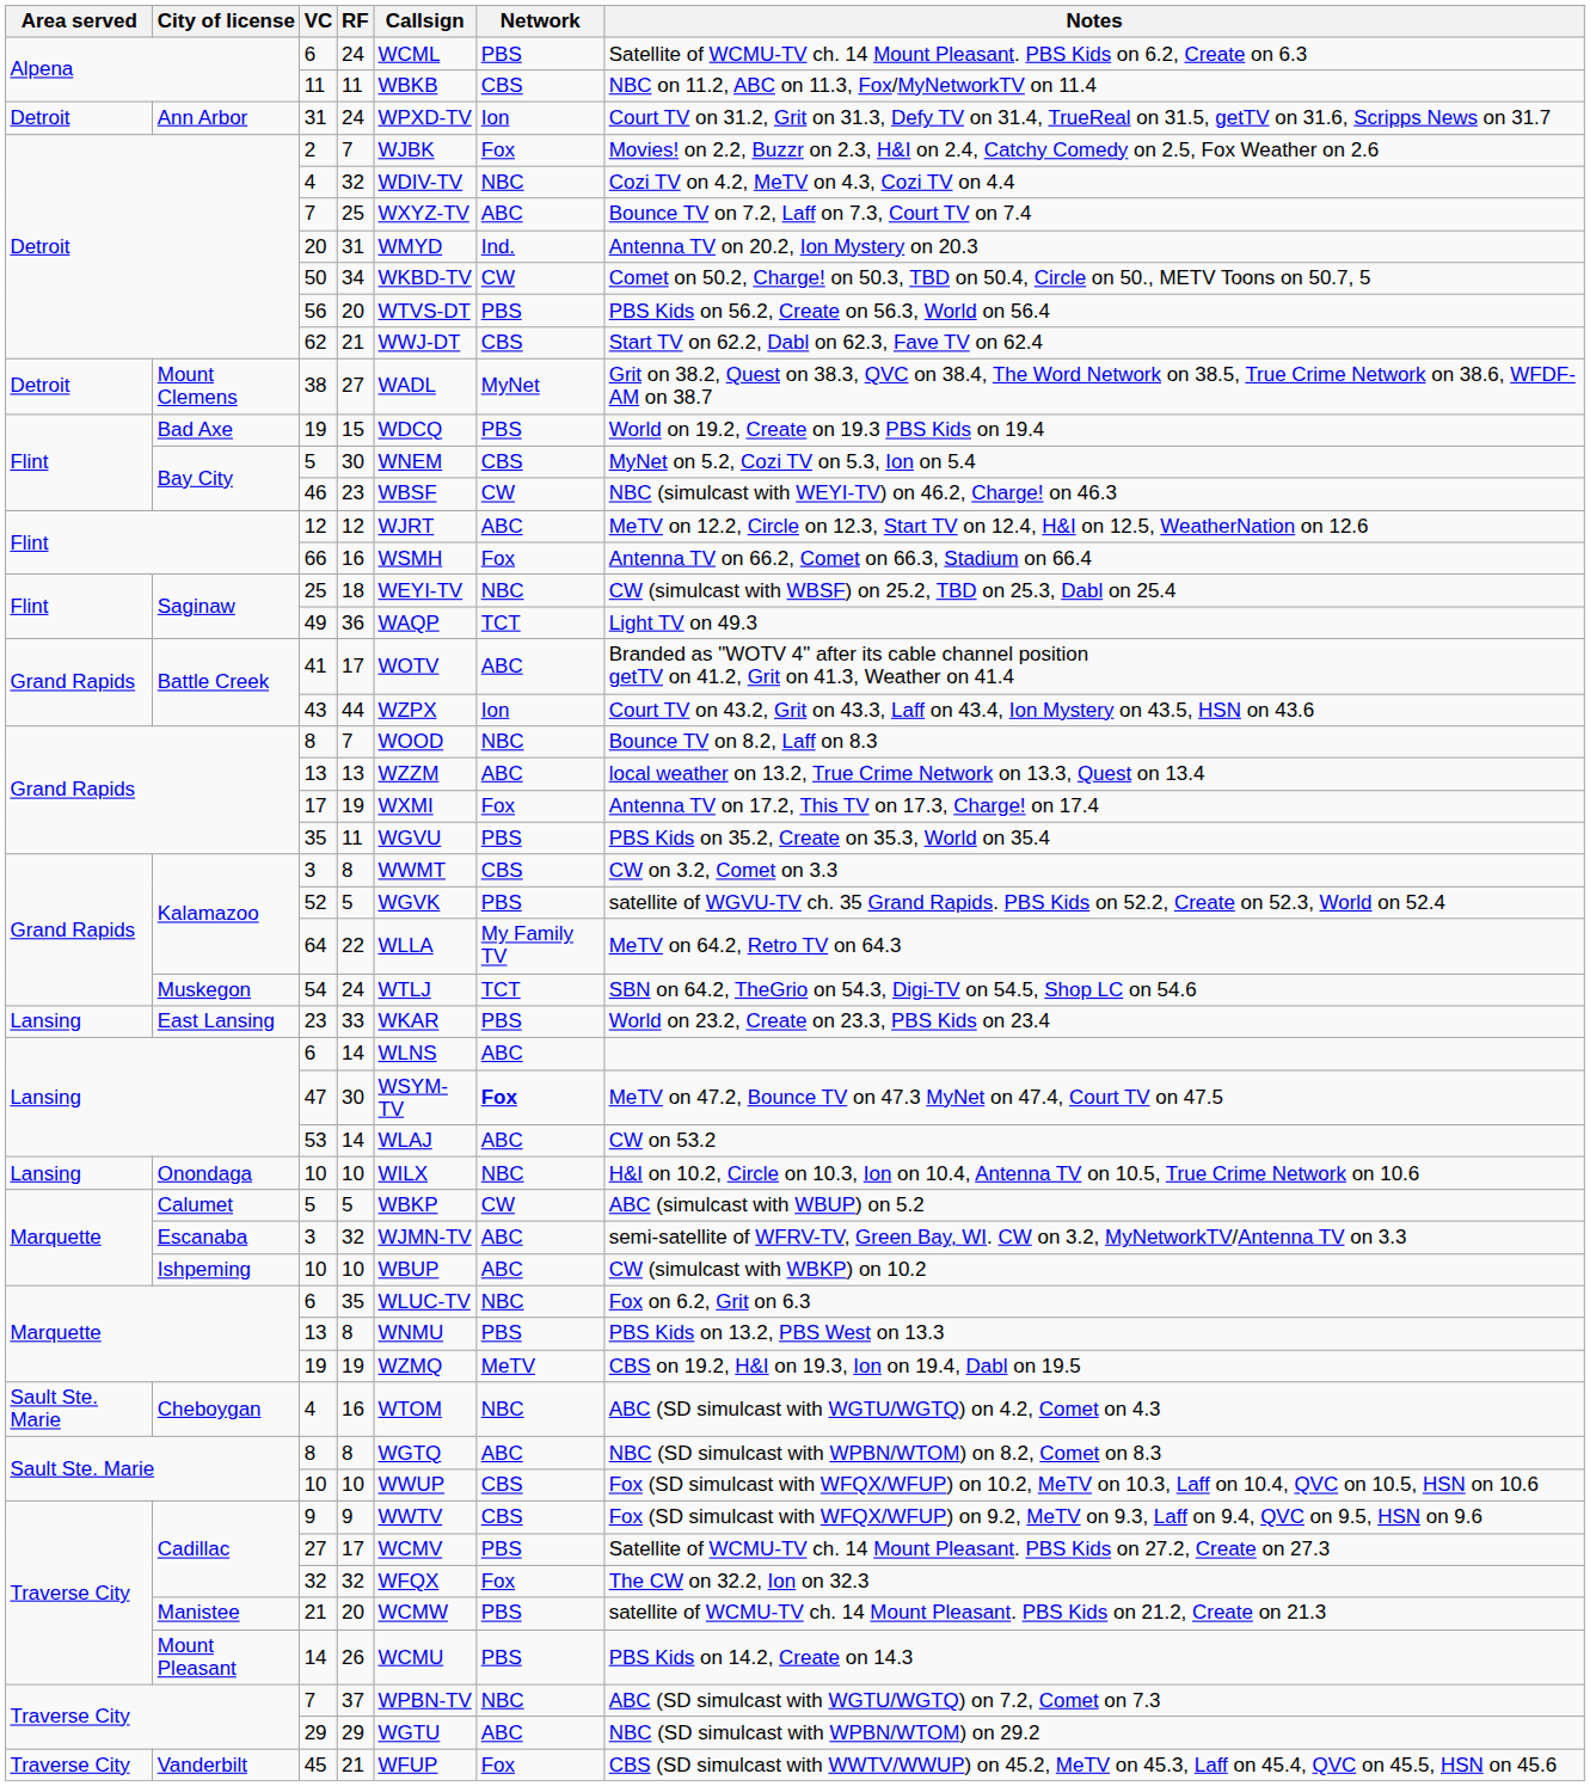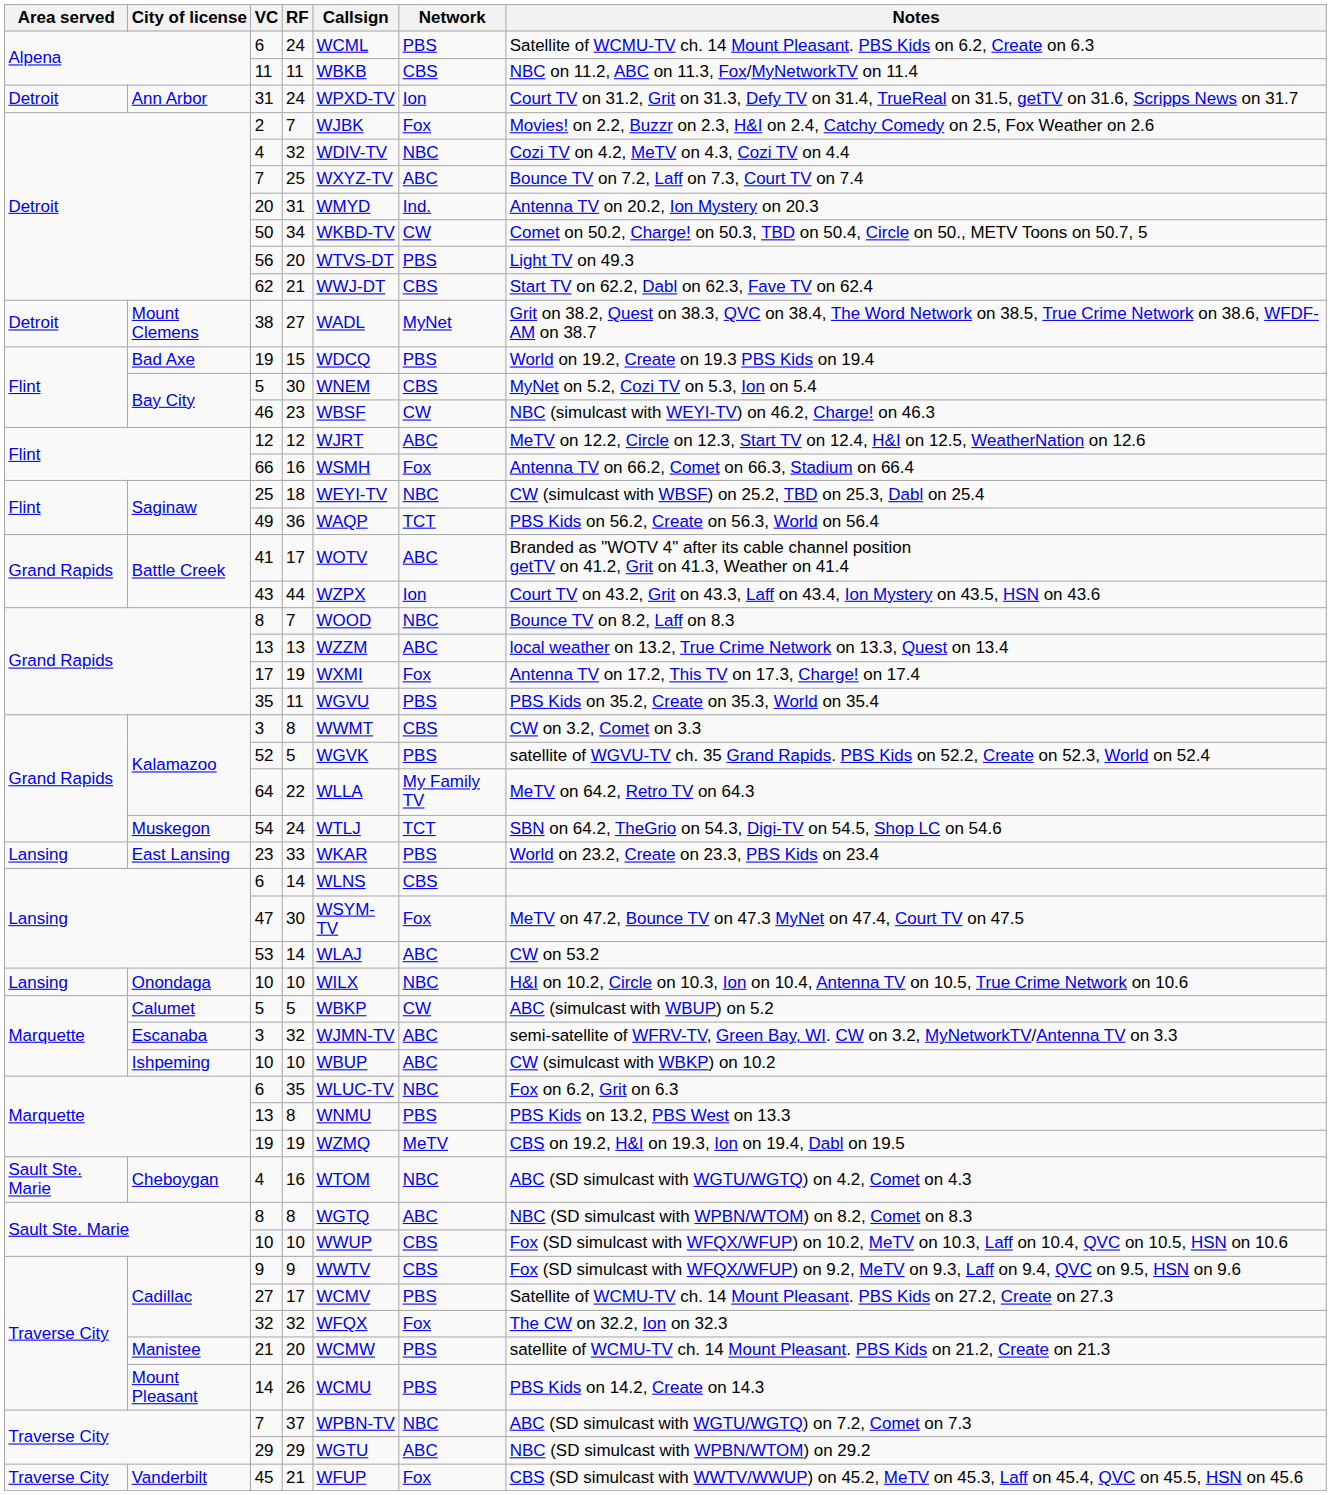 <table class="sortable wikitable">
 <tr>
 <th>Area served</th>
 <th>City of license</th>
 <th>VC</th>
 <th>RF</th>
 <th>Callsign</th>
 <th>Network</th>
 <th class="unsortable">Notes</th>
 </tr>
 <tr>
 <td colspan="2" rowspan="2"><a href='#'>Alpena</a></td>
 <td>6</td>
 <td>24</td>
 <td><a href='#'>WCML</a></td>
 <td><a href='#'>PBS</a></td>
 <td>Satellite of <a href='#'>WCMU-TV</a> ch. 14 <a href='#'>Mount Pleasant</a>. <a href='#'>PBS Kids</a> on 6.2, <a href='#'>Create</a> on 6.3</td>
 </tr>
 <tr>
 <td>11</td>
 <td>11</td>
 <td><a href='#'>WBKB</a></td>
 <td><a href='#'>CBS</a></td>
 <td><a href='#'>NBC</a> on 11.2, <a href='#'>ABC</a> on 11.3, <a href='#'>Fox</a>/<a href='#'>MyNetworkTV</a> on 11.4</td>
 </tr>
 <tr>
 <td><a href='#'>Detroit</a></td>
 <td><a href='#'>Ann Arbor</a></td>
 <td>31</td>
 <td>24</td>
 <td><a href='#'>WPXD-TV</a></td>
 <td><a href='#'>Ion</a></td>
 <td><a href='#'>Court TV</a> on 31.2, <a href='#'>Grit</a> on 31.3, <a href='#'>Defy TV</a> on 31.4, <a href='#'>TrueReal</a> on 31.5, <a href='#'>getTV</a> on 31.6, <a href='#'>Scripps News</a> on 31.7</td>
 </tr>
 <tr>
 <td colspan="2" rowspan="7"><a href='#'>Detroit</a></td>
 <td>2</td>
 <td>7</td>
 <td><a href='#'>WJBK</a></td>
 <td><a href='#'>Fox</a></td>
 <td><a href='#'>Movies!</a> on 2.2, <a href='#'>Buzzr</a> on 2.3, <a href='#'>H&I</a> on 2.4, <a href='#'>Catchy Comedy</a> on 2.5, Fox Weather on 2.6</td>
 </tr>
 <tr>
 <td>4</td>
 <td>32</td>
 <td><a href='#'>WDIV-TV</a></td>
 <td><a href='#'>NBC</a></td>
 <td><a href='#'>Cozi TV</a> on 4.2, <a href='#'>MeTV</a> on 4.3, <a href='#'>Cozi TV</a> on 4.4</td>
 </tr>
 <tr>
 <td>7</td>
 <td>25</td>
 <td><a href='#'>WXYZ-TV</a></td>
 <td><a href='#'>ABC</a></td>
 <td><a href='#'>Bounce TV</a> on 7.2, <a href='#'>Laff</a> on 7.3, <a href='#'>Court TV</a> on 7.4</td>
 </tr>
 <tr>
 <td>20</td>
 <td>31</td>
 <td><a href='#'>WMYD</a></td>
 <td><a href='#'>Ind.</a></td>
 <td><a href='#'>Antenna TV</a> on 20.2, <a href='#'>Ion Mystery</a> on 20.3</td>
 </tr>
 <tr>
 <td>50</td>
 <td>34</td>
 <td><a href='#'>WKBD-TV</a></td>
 <td><a href='#'>CW</a></td>
 <td><a href='#'>Comet</a> on 50.2, <a href='#'>Charge!</a> on 50.3, <a href='#'>TBD</a> on 50.4, <a href='#'>Circle</a> on 50., METV Toons on 50.7, 5</td>
 </tr>
 <tr>
 <td>56</td>
 <td>20</td>
 <td><a href='#'>WTVS-DT</a></td>
 <td><a href='#'>PBS</a></td>
-<td><a href='#'>PBS Kids</a> on 56.2, <a href='#'>Create</a> on 56.3, <a href='#'>World</a> on 56.4</td>
+<td><a href='#'>Light TV</a> on 49.3</td>
 </tr>
 <tr>
 <td>62</td>
 <td>21</td>
 <td><a href='#'>WWJ-DT</a></td>
 <td><a href='#'>CBS</a></td>
 <td><a href='#'>Start TV</a> on 62.2, <a href='#'>Dabl</a> on 62.3, <a href='#'>Fave TV</a> on 62.4</td>
 </tr>
 <tr>
 <td><a href='#'>Detroit</a></td>
 <td><a href='#'>Mount Clemens</a></td>
 <td>38</td>
 <td>27</td>
 <td><a href='#'>WADL</a></td>
 <td><a href='#'>MyNet</a></td>
 <td><a href='#'>Grit</a> on 38.2, <a href='#'>Quest</a> on 38.3, <a href='#'>QVC</a> on 38.4, <a href='#'>The Word Network</a> on 38.5, <a href='#'>True Crime Network</a> on 38.6, <a href='#'>WFDF-AM</a> on 38.7</td>
 </tr>
 <tr>
 <td colspan="1" rowspan="3"><a href='#'>Flint</a></td>
 <td><a href='#'>Bad Axe</a></td>
 <td>19</td>
 <td>15</td>
 <td><a href='#'>WDCQ</a></td>
 <td><a href='#'>PBS</a></td>
 <td><a href='#'>World</a> on 19.2, <a href='#'>Create</a> on 19.3 <a href='#'>PBS Kids</a> on 19.4</td>
 </tr>
 <tr>
 <td colspan="1" rowspan="2"><a href='#'>Bay City</a></td>
 <td>5</td>
 <td>30</td>
 <td><a href='#'>WNEM</a></td>
 <td><a href='#'>CBS</a></td>
 <td><a href='#'>MyNet</a> on 5.2, <a href='#'>Cozi TV</a> on 5.3, <a href='#'>Ion</a> on 5.4</td>
 </tr>
 <tr>
 <td>46</td>
 <td>23</td>
 <td><a href='#'>WBSF</a></td>
 <td><a href='#'>CW</a></td>
 <td><a href='#'>NBC</a> (simulcast with <a href='#'>WEYI-TV</a>) on 46.2, <a href='#'>Charge!</a> on 46.3</td>
 </tr>
 <tr>
 <td colspan="2" rowspan="2"><a href='#'>Flint</a></td>
 <td>12</td>
 <td>12</td>
 <td><a href='#'>WJRT</a></td>
 <td><a href='#'>ABC</a></td>
 <td><a href='#'>MeTV</a> on 12.2, <a href='#'>Circle</a> on 12.3, <a href='#'>Start TV</a> on 12.4, <a href='#'>H&I</a> on 12.5, <a href='#'>WeatherNation</a> on 12.6</td>
 </tr>
 <tr>
 <td>66</td>
 <td>16</td>
 <td><a href='#'>WSMH</a></td>
 <td><a href='#'>Fox</a></td>
 <td><a href='#'>Antenna TV</a> on 66.2, <a href='#'>Comet</a> on 66.3, <a href='#'>Stadium</a> on 66.4</td>
 </tr>
 <tr>
 <td colspan="1" rowspan="2"><a href='#'>Flint</a></td>
 <td colspan="1" rowspan="2"><a href='#'>Saginaw</a></td>
 <td>25</td>
 <td>18</td>
 <td><a href='#'>WEYI-TV</a></td>
 <td><a href='#'>NBC</a></td>
 <td><a href='#'>CW</a> (simulcast with <a href='#'>WBSF</a>) on 25.2, <a href='#'>TBD</a> on 25.3, <a href='#'>Dabl</a> on 25.4</td>
 </tr>
 <tr>
 <td>49</td>
 <td>36</td>
 <td><a href='#'>WAQP</a></td>
 <td><a href='#'>TCT</a></td>
-<td><a href='#'>Light TV</a> on 49.3</td>
+<td><a href='#'>PBS Kids</a> on 56.2, <a href='#'>Create</a> on 56.3, <a href='#'>World</a> on 56.4</td>
 </tr>
 <tr>
 <td colspan="1" rowspan="2"><a href='#'>Grand Rapids</a></td>
 <td colspan="1" rowspan="2"><a href='#'>Battle Creek</a></td>
 <td>41</td>
 <td>17</td>
 <td><a href='#'>WOTV</a></td>
 <td><a href='#'>ABC</a></td>
 <td>Branded as "WOTV 4" after its cable channel position<br><a href='#'>getTV</a> on 41.2, <a href='#'>Grit</a> on 41.3, Weather on 41.4</td>
 </tr>
 <tr>
 <td>43</td>
 <td>44</td>
 <td><a href='#'>WZPX</a></td>
 <td><a href='#'>Ion</a></td>
 <td><a href='#'>Court TV</a> on 43.2, <a href='#'>Grit</a> on 43.3, <a href='#'>Laff</a> on 43.4, <a href='#'>Ion Mystery</a> on 43.5, <a href='#'>HSN</a> on 43.6</td>
 </tr>
 <tr>
 <td colspan="2" rowspan="4"><a href='#'>Grand Rapids</a></td>
 <td>8</td>
 <td>7</td>
 <td><a href='#'>WOOD</a></td>
 <td><a href='#'>NBC</a></td>
 <td><a href='#'>Bounce TV</a> on 8.2, <a href='#'>Laff</a> on 8.3</td>
 </tr>
 <tr>
 <td>13</td>
 <td>13</td>
 <td><a href='#'>WZZM</a></td>
 <td><a href='#'>ABC</a></td>
 <td><a href='#'>local weather</a> on 13.2, <a href='#'>True Crime Network</a> on 13.3, <a href='#'>Quest</a> on 13.4</td>
 </tr>
 <tr>
 <td>17</td>
 <td>19</td>
 <td><a href='#'>WXMI</a></td>
 <td><a href='#'>Fox</a></td>
 <td><a href='#'>Antenna TV</a> on 17.2, <a href='#'>This TV</a> on 17.3, <a href='#'>Charge!</a> on 17.4</td>
 </tr>
 <tr>
 <td>35</td>
 <td>11</td>
 <td><a href='#'>WGVU</a></td>
 <td><a href='#'>PBS</a></td>
 <td><a href='#'>PBS Kids</a> on 35.2, <a href='#'>Create</a> on 35.3, <a href='#'>World</a> on 35.4</td>
 </tr>
 <tr>
 <td colspan="1" rowspan="4"><a href='#'>Grand Rapids</a></td>
 <td colspan="1" rowspan="3"><a href='#'>Kalamazoo</a></td>
 <td>3</td>
 <td>8</td>
 <td><a href='#'>WWMT</a></td>
 <td><a href='#'>CBS</a></td>
 <td><a href='#'>CW</a> on 3.2, <a href='#'>Comet</a> on 3.3</td>
 </tr>
 <tr>
 <td>52</td>
 <td>5</td>
 <td><a href='#'>WGVK</a></td>
 <td><a href='#'>PBS</a></td>
 <td>satellite of <a href='#'>WGVU-TV</a> ch. 35 <a href='#'>Grand Rapids</a>. <a href='#'>PBS Kids</a> on 52.2, <a href='#'>Create</a> on 52.3, <a href='#'>World</a> on 52.4</td>
 </tr>
 <tr>
 <td>64</td>
 <td>22</td>
 <td><a href='#'>WLLA</a></td>
 <td><a href='#'>My Family TV</a></td>
 <td><a href='#'>MeTV</a> on 64.2, <a href='#'>Retro TV</a> on 64.3</td>
 </tr>
 <tr>
 <td><a href='#'>Muskegon</a></td>
 <td>54</td>
 <td>24</td>
 <td><a href='#'>WTLJ</a></td>
 <td><a href='#'>TCT</a></td>
 <td><a href='#'>SBN</a> on 64.2, <a href='#'>TheGrio</a> on 54.3, <a href='#'>Digi-TV</a> on 54.5, <a href='#'>Shop LC</a> on 54.6</td>
 </tr>
 <tr>
 <td><a href='#'>Lansing</a></td>
 <td><a href='#'>East Lansing</a></td>
 <td>23</td>
 <td>33</td>
 <td><a href='#'>WKAR</a></td>
 <td><a href='#'>PBS</a></td>
 <td><a href='#'>World</a> on 23.2, <a href='#'>Create</a> on 23.3, <a href='#'>PBS Kids</a> on 23.4</td>
 </tr>
 <tr>
 <td colspan="2" rowspan="3"><a href='#'>Lansing</a></td>
 <td>6</td>
 <td>14</td>
 <td><a href='#'>WLNS</a></td>
-<td><a href='#'>ABC</a></td>
+<td><a href='#'>CBS</a></td>
 <td></td>
 </tr>
 <tr>
 <td>47</td>
 <td>30</td>
 <td><a href='#'>WSYM-TV</a></td>
-<td><strong><a href='#'>Fox</a></strong></td>
+<td><a href='#'>Fox</a></td>
 <td><a href='#'>MeTV</a> on 47.2, <a href='#'>Bounce TV</a> on 47.3 <a href='#'>MyNet</a> on 47.4, <a href='#'>Court TV</a> on 47.5</td>
 </tr>
 <tr>
 <td>53</td>
 <td>14</td>
 <td><a href='#'>WLAJ</a></td>
 <td><a href='#'>ABC</a></td>
 <td><a href='#'>CW</a> on 53.2</td>
 </tr>
 <tr>
 <td><a href='#'>Lansing</a></td>
 <td><a href='#'>Onondaga</a></td>
 <td>10</td>
 <td>10</td>
 <td><a href='#'>WILX</a></td>
 <td><a href='#'>NBC</a></td>
 <td><a href='#'>H&I</a> on 10.2, <a href='#'>Circle</a> on 10.3, <a href='#'>Ion</a> on 10.4, <a href='#'>Antenna TV</a> on 10.5, <a href='#'>True Crime Network</a> on 10.6</td>
 </tr>
 <tr>
 <td colspan="1" rowspan="3"><a href='#'>Marquette</a></td>
 <td><a href='#'>Calumet</a></td>
 <td>5</td>
 <td>5</td>
 <td><a href='#'>WBKP</a></td>
 <td><a href='#'>CW</a></td>
 <td><a href='#'>ABC</a> (simulcast with <a href='#'>WBUP</a>) on 5.2</td>
 </tr>
 <tr>
 <td><a href='#'>Escanaba</a></td>
 <td>3</td>
 <td>32</td>
 <td><a href='#'>WJMN-TV</a></td>
 <td><a href='#'>ABC</a></td>
 <td>semi-satellite of <a href='#'>WFRV-TV</a>, <a href='#'>Green Bay, WI</a>. <a href='#'>CW</a> on 3.2, <a href='#'>MyNetworkTV</a>/<a href='#'>Antenna TV</a> on 3.3</td>
 </tr>
 <tr>
 <td><a href='#'>Ishpeming</a></td>
 <td>10</td>
 <td>10</td>
 <td><a href='#'>WBUP</a></td>
 <td><a href='#'>ABC</a></td>
 <td><a href='#'>CW</a> (simulcast with <a href='#'>WBKP</a>) on 10.2</td>
 </tr>
 <tr>
 <td colspan="2" rowspan="3"><a href='#'>Marquette</a></td>
 <td>6</td>
 <td>35</td>
 <td><a href='#'>WLUC-TV</a></td>
 <td><a href='#'>NBC</a></td>
 <td><a href='#'>Fox</a> on 6.2, <a href='#'>Grit</a> on 6.3</td>
 </tr>
 <tr>
 <td>13</td>
 <td>8</td>
 <td><a href='#'>WNMU</a></td>
 <td><a href='#'>PBS</a></td>
 <td><a href='#'>PBS Kids</a> on 13.2, <a href='#'>PBS West</a> on 13.3</td>
 </tr>
 <tr>
 <td>19</td>
 <td>19</td>
 <td><a href='#'>WZMQ</a></td>
 <td><a href='#'>MeTV</a></td>
 <td><a href='#'>CBS</a> on 19.2, <a href='#'>H&I</a> on 19.3, <a href='#'>Ion</a> on 19.4, <a href='#'>Dabl</a> on 19.5</td>
 </tr>
 <tr>
 <td><a href='#'>Sault Ste. Marie</a></td>
 <td><a href='#'>Cheboygan</a></td>
 <td>4</td>
 <td>16</td>
 <td><a href='#'>WTOM</a></td>
 <td><a href='#'>NBC</a></td>
 <td><a href='#'>ABC</a> (SD simulcast with <a href='#'>WGTU/WGTQ</a>) on 4.2, <a href='#'>Comet</a> on 4.3</td>
 </tr>
 <tr>
 <td colspan="2" rowspan="2"><a href='#'>Sault Ste. Marie</a></td>
 <td>8</td>
 <td>8</td>
 <td><a href='#'>WGTQ</a></td>
 <td><a href='#'>ABC</a></td>
 <td><a href='#'>NBC</a> (SD simulcast with <a href='#'>WPBN/WTOM</a>) on 8.2, <a href='#'>Comet</a> on 8.3</td>
 </tr>
 <tr>
 <td>10</td>
 <td>10</td>
 <td><a href='#'>WWUP</a></td>
 <td><a href='#'>CBS</a></td>
 <td><a href='#'>Fox</a> (SD simulcast with <a href='#'>WFQX/WFUP</a>) on 10.2, <a href='#'>MeTV</a> on 10.3, <a href='#'>Laff</a> on 10.4, <a href='#'>QVC</a> on 10.5, <a href='#'>HSN</a> on 10.6</td>
 </tr>
 <tr>
 <td colspan="1" rowspan="5"><a href='#'>Traverse City</a></td>
 <td colspan="1" rowspan="3"><a href='#'>Cadillac</a></td>
 <td>9</td>
 <td>9</td>
 <td><a href='#'>WWTV</a></td>
 <td><a href='#'>CBS</a></td>
 <td><a href='#'>Fox</a> (SD simulcast with <a href='#'>WFQX/WFUP</a>) on 9.2, <a href='#'>MeTV</a> on 9.3, <a href='#'>Laff</a> on 9.4, <a href='#'>QVC</a> on 9.5, <a href='#'>HSN</a> on 9.6</td>
 </tr>
 <tr>
 <td>27</td>
 <td>17</td>
 <td><a href='#'>WCMV</a></td>
 <td><a href='#'>PBS</a></td>
 <td>Satellite of <a href='#'>WCMU-TV</a> ch. 14 <a href='#'>Mount Pleasant</a>. <a href='#'>PBS Kids</a> on 27.2, <a href='#'>Create</a> on 27.3</td>
 </tr>
 <tr>
 <td>32</td>
 <td>32</td>
 <td><a href='#'>WFQX</a></td>
 <td><a href='#'>Fox</a></td>
 <td><a href='#'>The CW</a> on 32.2, <a href='#'>Ion</a> on 32.3</td>
 </tr>
 <tr>
 <td><a href='#'>Manistee</a></td>
 <td>21</td>
 <td>20</td>
 <td><a href='#'>WCMW</a></td>
 <td><a href='#'>PBS</a></td>
 <td>satellite of <a href='#'>WCMU-TV</a> ch. 14 <a href='#'>Mount Pleasant</a>. <a href='#'>PBS Kids</a> on 21.2, <a href='#'>Create</a> on 21.3</td>
 </tr>
 <tr>
 <td><a href='#'>Mount Pleasant</a></td>
 <td>14</td>
 <td>26</td>
 <td><a href='#'>WCMU</a></td>
 <td><a href='#'>PBS</a></td>
 <td><a href='#'>PBS Kids</a> on 14.2, <a href='#'>Create</a> on 14.3</td>
 </tr>
 <tr>
 <td colspan="2" rowspan="2"><a href='#'>Traverse City</a></td>
 <td>7</td>
 <td>37</td>
 <td><a href='#'>WPBN-TV</a></td>
 <td><a href='#'>NBC</a></td>
 <td><a href='#'>ABC</a> (SD simulcast with <a href='#'>WGTU/WGTQ</a>) on 7.2, <a href='#'>Comet</a> on 7.3</td>
 </tr>
 <tr>
 <td>29</td>
 <td>29</td>
 <td><a href='#'>WGTU</a></td>
 <td><a href='#'>ABC</a></td>
 <td><a href='#'>NBC</a> (SD simulcast with <a href='#'>WPBN/WTOM</a>) on 29.2</td>
 </tr>
 <tr>
 <td><a href='#'>Traverse City</a></td>
 <td><a href='#'>Vanderbilt</a></td>
 <td>45</td>
 <td>21</td>
 <td><a href='#'>WFUP</a></td>
 <td><a href='#'>Fox</a></td>
 <td><a href='#'>CBS</a> (SD simulcast with <a href='#'>WWTV/WWUP</a>) on 45.2, <a href='#'>MeTV</a> on 45.3, <a href='#'>Laff</a> on 45.4, <a href='#'>QVC</a> on 45.5, <a href='#'>HSN</a> on 45.6</td>
 </tr>
 </table>
